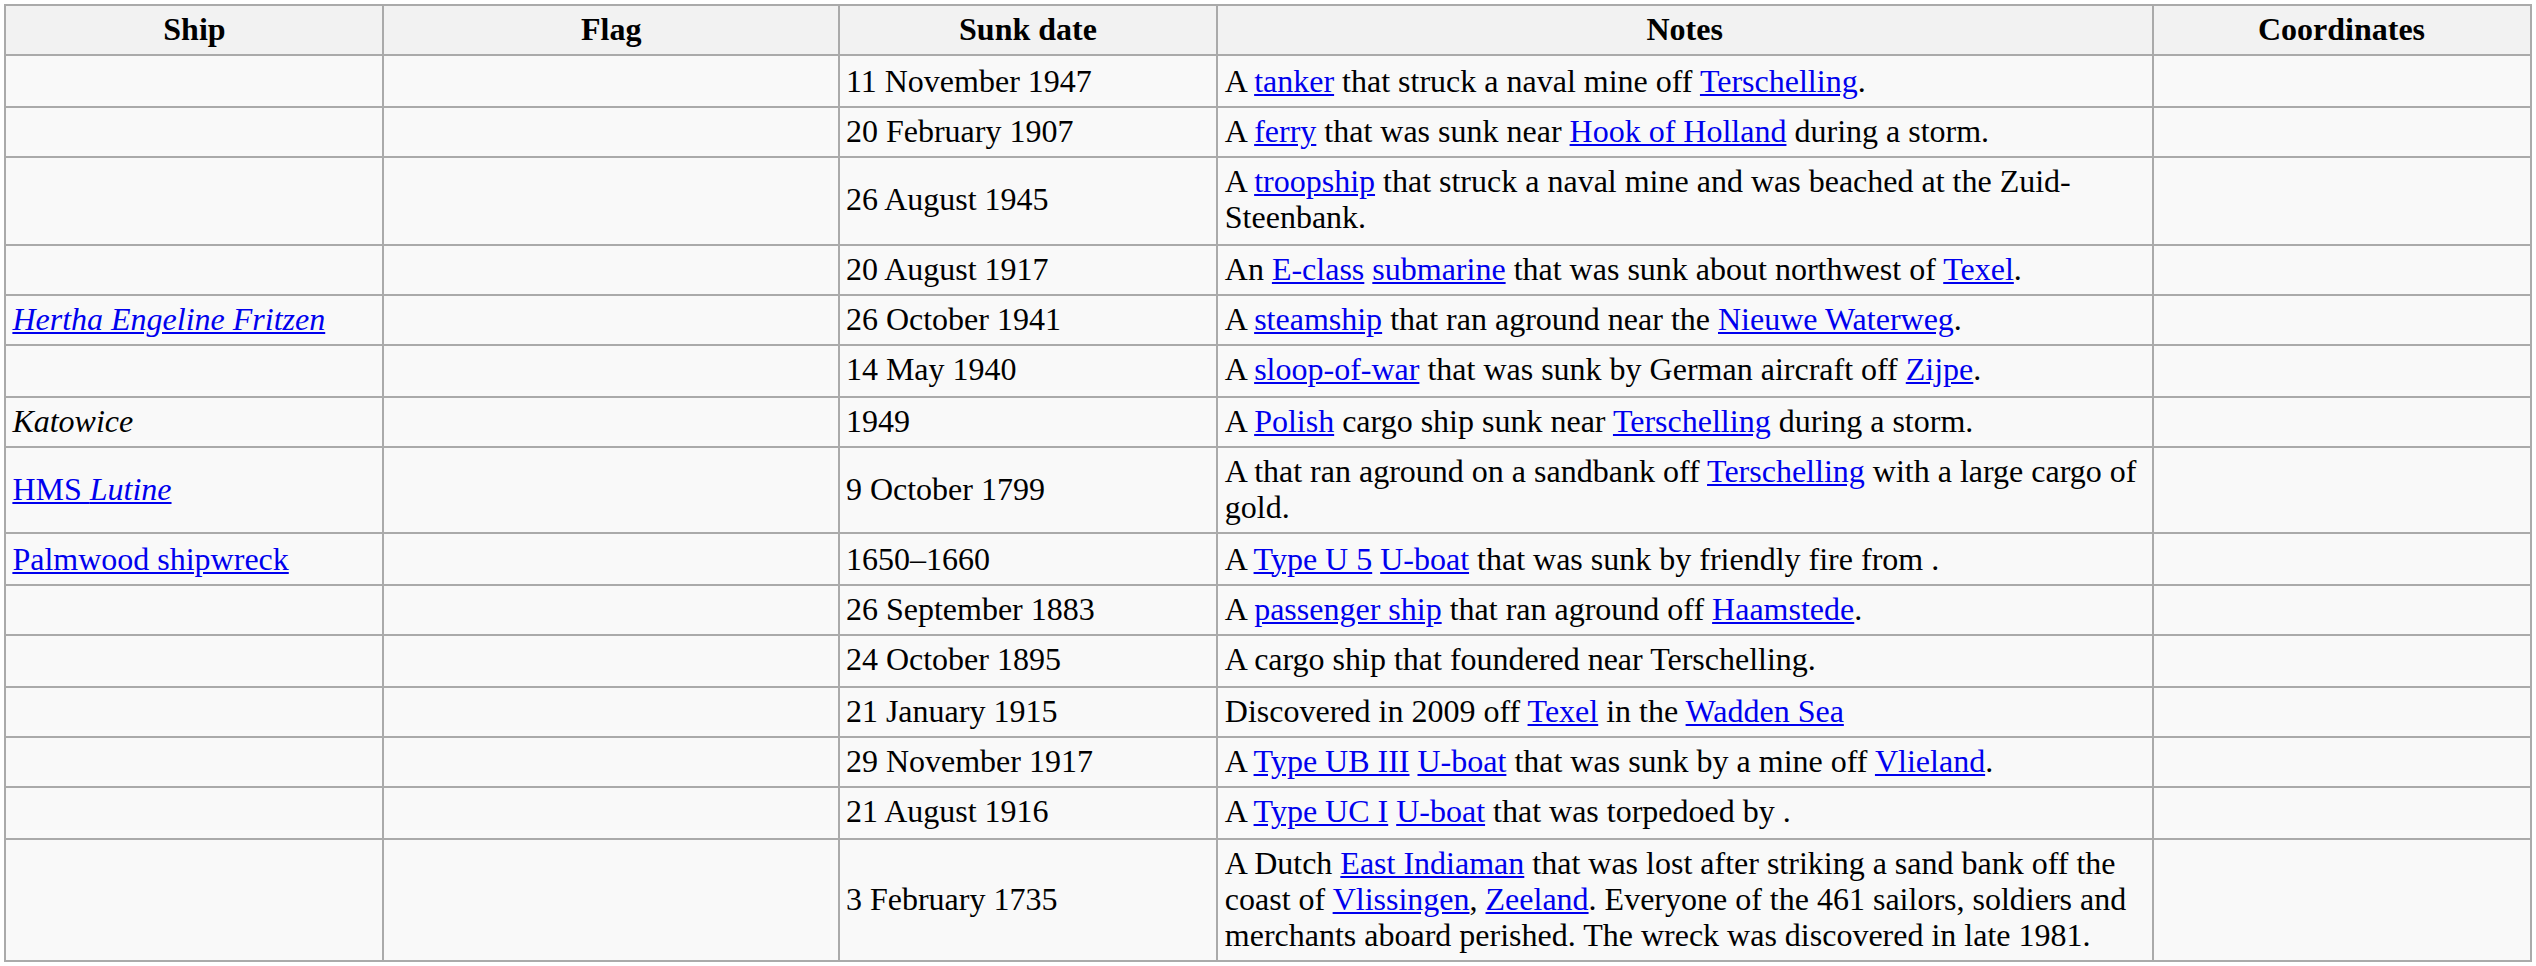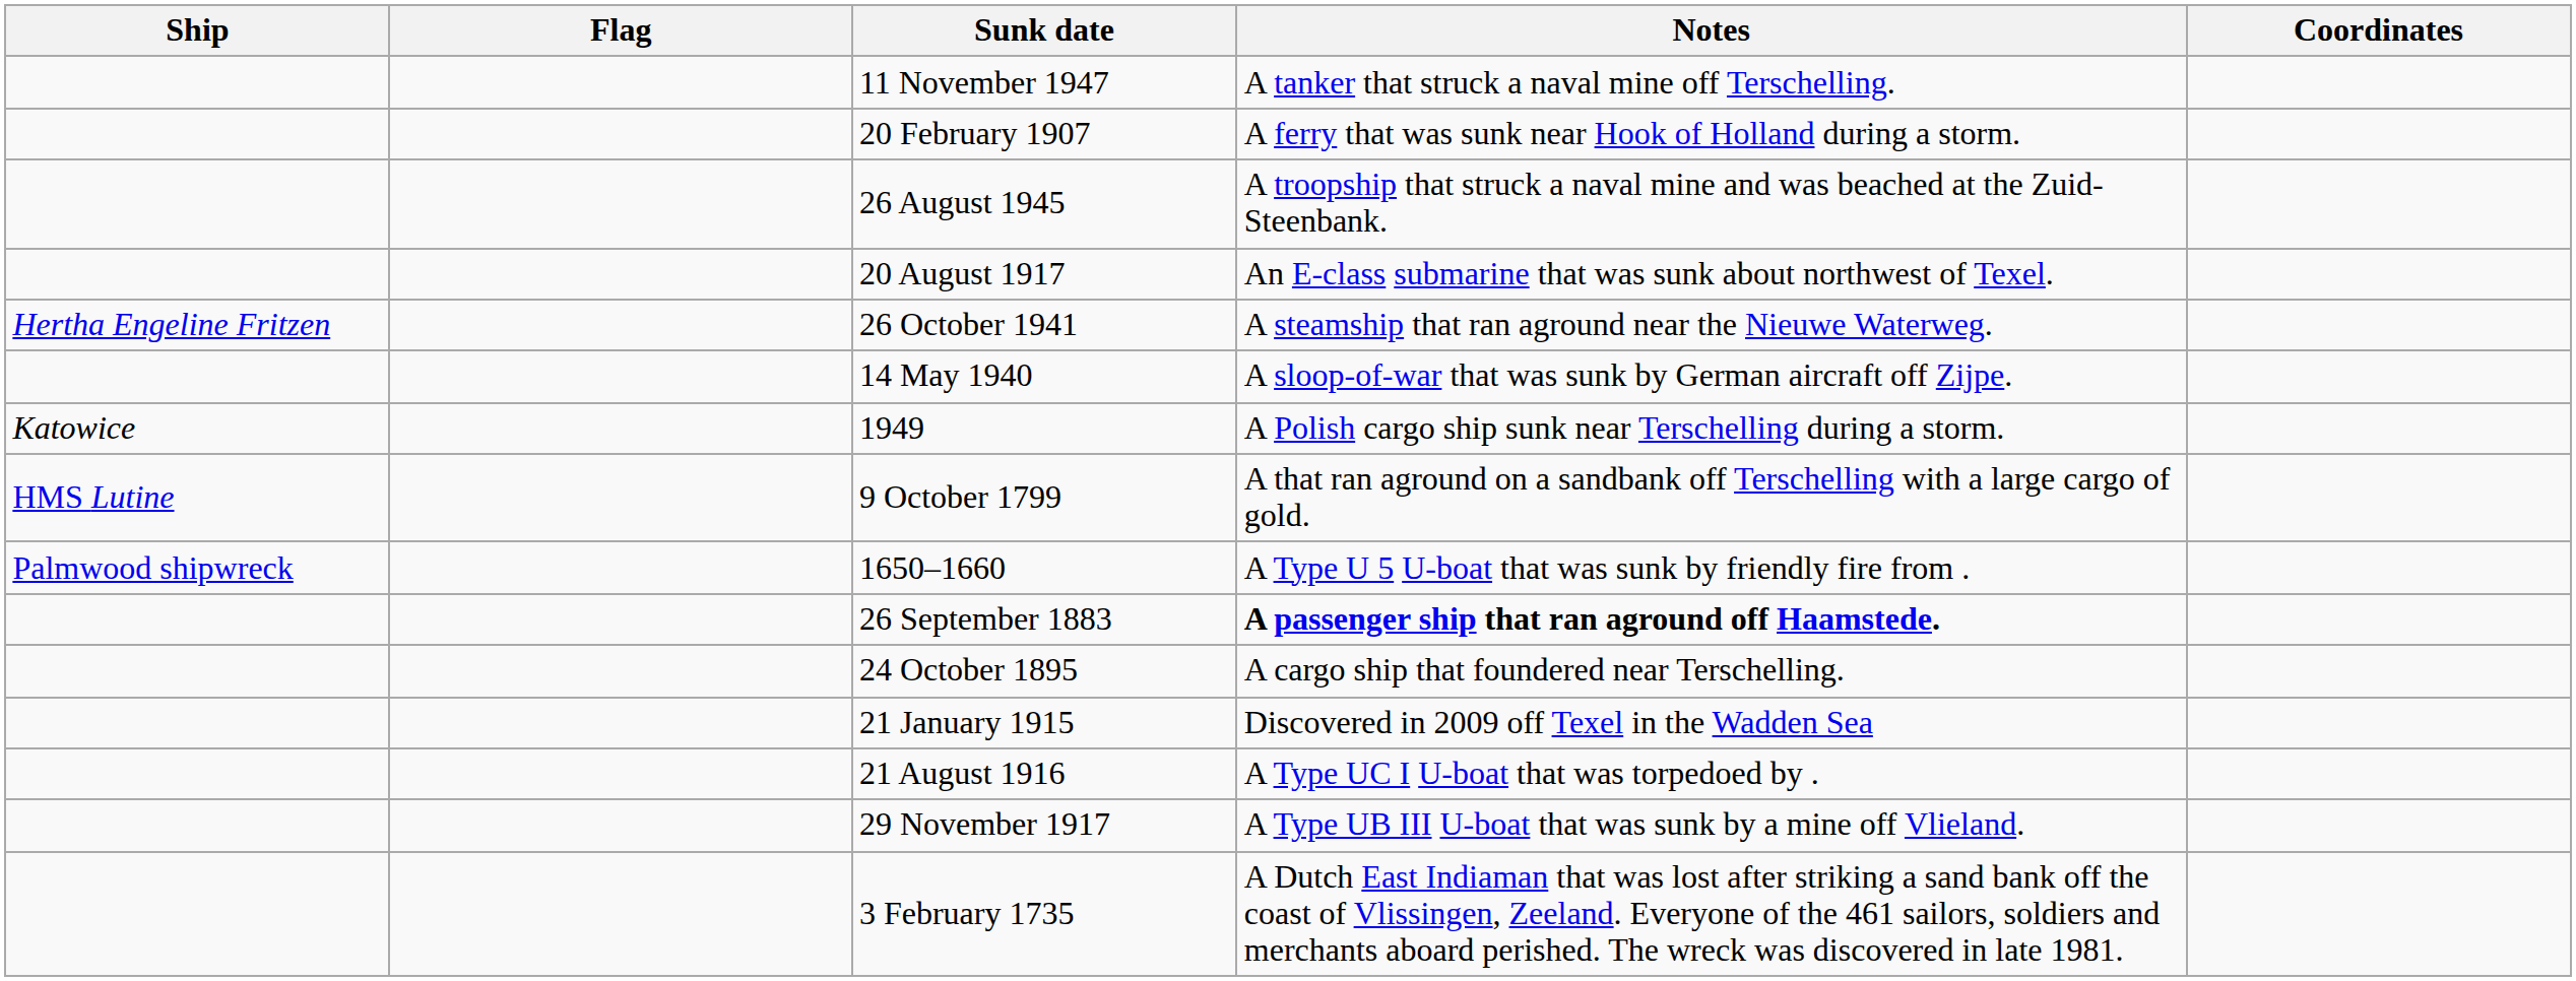 <table class=wikitable | style = "width:100%">
 <tr>
 <th style="width:15%">Ship</th>
 <th style="width:18%">Flag</th>
 <th style="width:15%">Sunk date</th>
 <th style="width:37%">Notes</th>
 <th style="width:15%">Coordinates</th>
 </tr>
 <tr>
 <td></td>
 <td></td>
 <td>11 November 1947</td>
 <td>A <a href='#'>tanker</a> that struck a naval mine off <a href='#'>Terschelling</a>.</td>
 <td></td>
 </tr>
 <tr>
 <td></td>
 <td></td>
 <td>20 February 1907</td>
 <td>A <a href='#'>ferry</a> that was sunk near <a href='#'>Hook of Holland</a> during a storm.</td>
 <td></td>
 </tr>
 <tr>
 <td></td>
 <td></td>
 <td>26 August 1945</td>
 <td>A <a href='#'>troopship</a> that struck a naval mine and was beached at the Zuid-Steenbank.</td>
 <td></td>
 </tr>
 <tr>
 <td></td>
 <td></td>
 <td>20 August 1917</td>
 <td>An <a href='#'>E-class</a> <a href='#'>submarine</a> that was sunk about  northwest of <a href='#'>Texel</a>.</td>
 <td></td>
 </tr>
 <tr>
 <td><a href='#'><em>Hertha Engeline Fritzen</em></a></td>
 <td></td>
 <td>26 October 1941</td>
 <td>A <a href='#'>steamship</a> that ran aground near the <a href='#'>Nieuwe Waterweg</a>.</td>
 <td></td>
 </tr>
 <tr>
 <td></td>
 <td></td>
 <td>14 May 1940</td>
 <td>A <a href='#'>sloop-of-war</a> that was sunk by German aircraft off <a href='#'>Zijpe</a>.</td>
 <td></td>
 </tr>
 <tr>
 <td><em>Katowice</em></td>
 <td></td>
 <td>1949</td>
 <td>A <a href='#'>Polish</a> cargo ship sunk near <a href='#'>Terschelling</a> during a storm.</td>
 <td></td>
 </tr>
 <tr>
 <td><a href='#'>HMS <em>Lutine</em></a></td>
 <td></td>
 <td>9 October 1799</td>
 <td>A  that ran aground on a sandbank off <a href='#'>Terschelling</a> with a large cargo of gold.</td>
 <td></td>
 </tr>
 <tr>
 <td><a href='#'>Palmwood shipwreck</a></td>
 <td></td>
 <td>1650–1660</td>
 <td>A <a href='#'>Type U 5</a> <a href='#'>U-boat</a> that was sunk by friendly fire from .</td>
 <td></td>
 </tr>
 <tr>
 <td></td>
 <td></td>
 <td>26 September 1883</td>
-<td>A <a href='#'>passenger ship</a> that ran aground off <a href='#'>Haamstede</a>.</td>
+<td><strong>A <a href='#'>passenger ship</a> that ran aground off <a href='#'>Haamstede</a>.</strong></td>
 <td></td>
 </tr>
 <tr>
 <td></td>
 <td></td>
 <td>24 October 1895</td>
 <td>A cargo ship that foundered near Terschelling.</td>
 <td></td>
 </tr>
 <tr>
 <td></td>
 <td></td>
 <td>21 January 1915</td>
 <td>Discovered in 2009 off <a href='#'>Texel</a> in the <a href='#'>Wadden Sea</a></td>
 <td></td>
 </tr>
 <tr>
 <td></td>
 <td></td>
-<td>29 November 1917</td>
-<td>A <a href='#'>Type UB III</a> <a href='#'>U-boat</a> that was sunk by a mine off <a href='#'>Vlieland</a>.</td>
+<td>21 August 1916</td>
+<td>A <a href='#'>Type UC I</a> <a href='#'>U-boat</a> that was torpedoed by .</td>
 <td></td>
 </tr>
 <tr>
 <td></td>
 <td></td>
-<td>21 August 1916</td>
-<td>A <a href='#'>Type UC I</a> <a href='#'>U-boat</a> that was torpedoed by .</td>
+<td>29 November 1917</td>
+<td>A <a href='#'>Type UB III</a> <a href='#'>U-boat</a> that was sunk by a mine off <a href='#'>Vlieland</a>.</td>
 <td></td>
 </tr>
 <tr>
 <td></td>
 <td></td>
 <td>3 February 1735</td>
 <td>A Dutch <a href='#'>East Indiaman</a> that was lost after striking a sand bank off the coast of <a href='#'>Vlissingen</a>, <a href='#'>Zeeland</a>. Everyone of the 461 sailors, soldiers and merchants aboard perished. The wreck was discovered in late 1981.</td>
 <td></td>
 </tr>
 </table>
